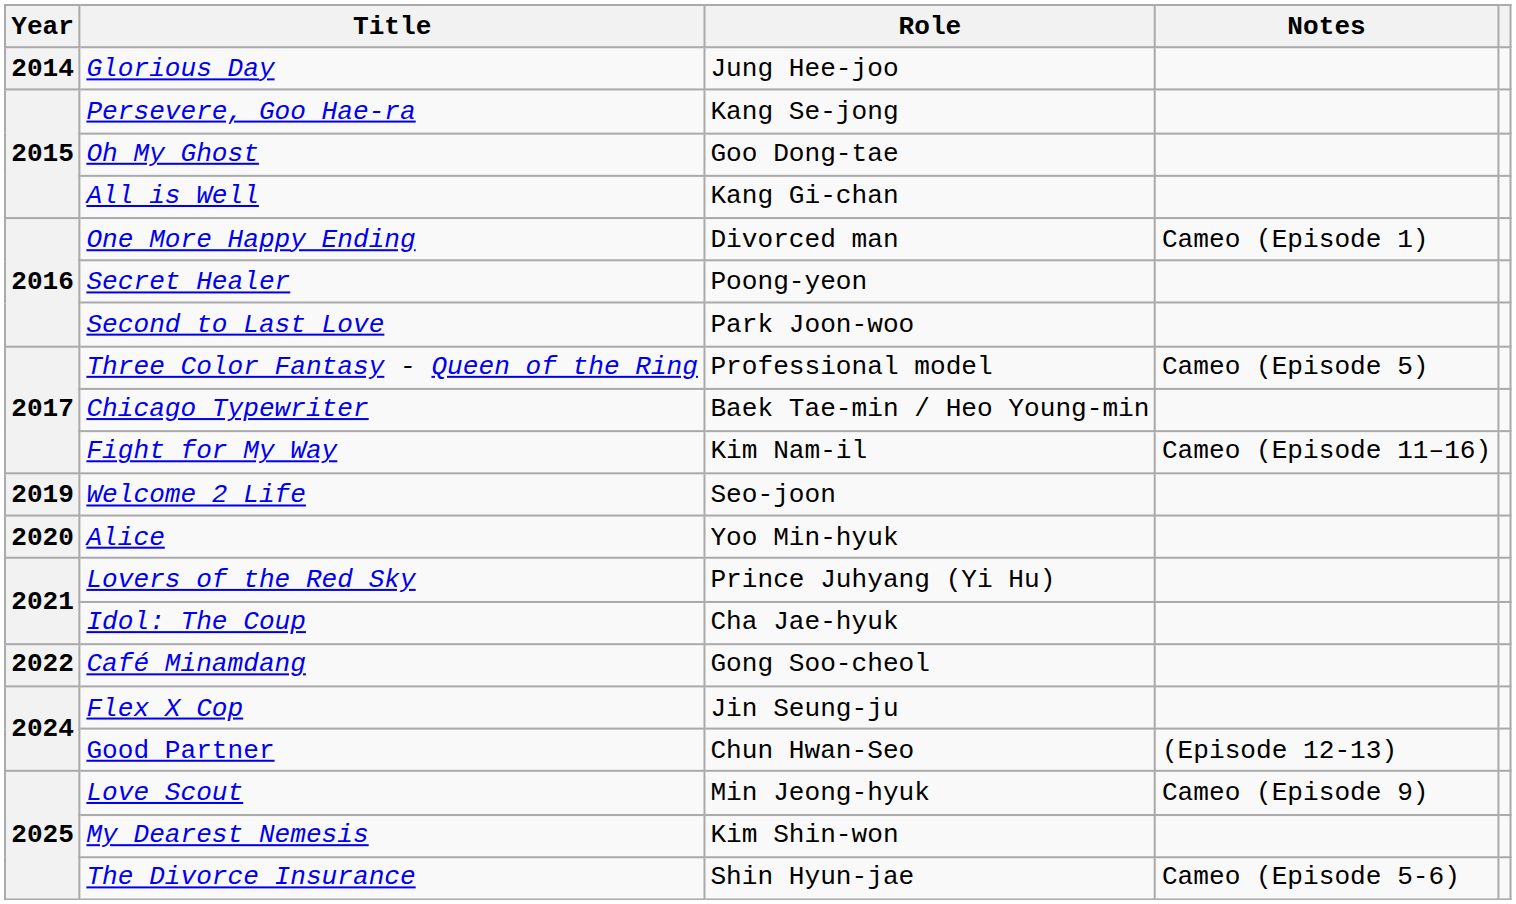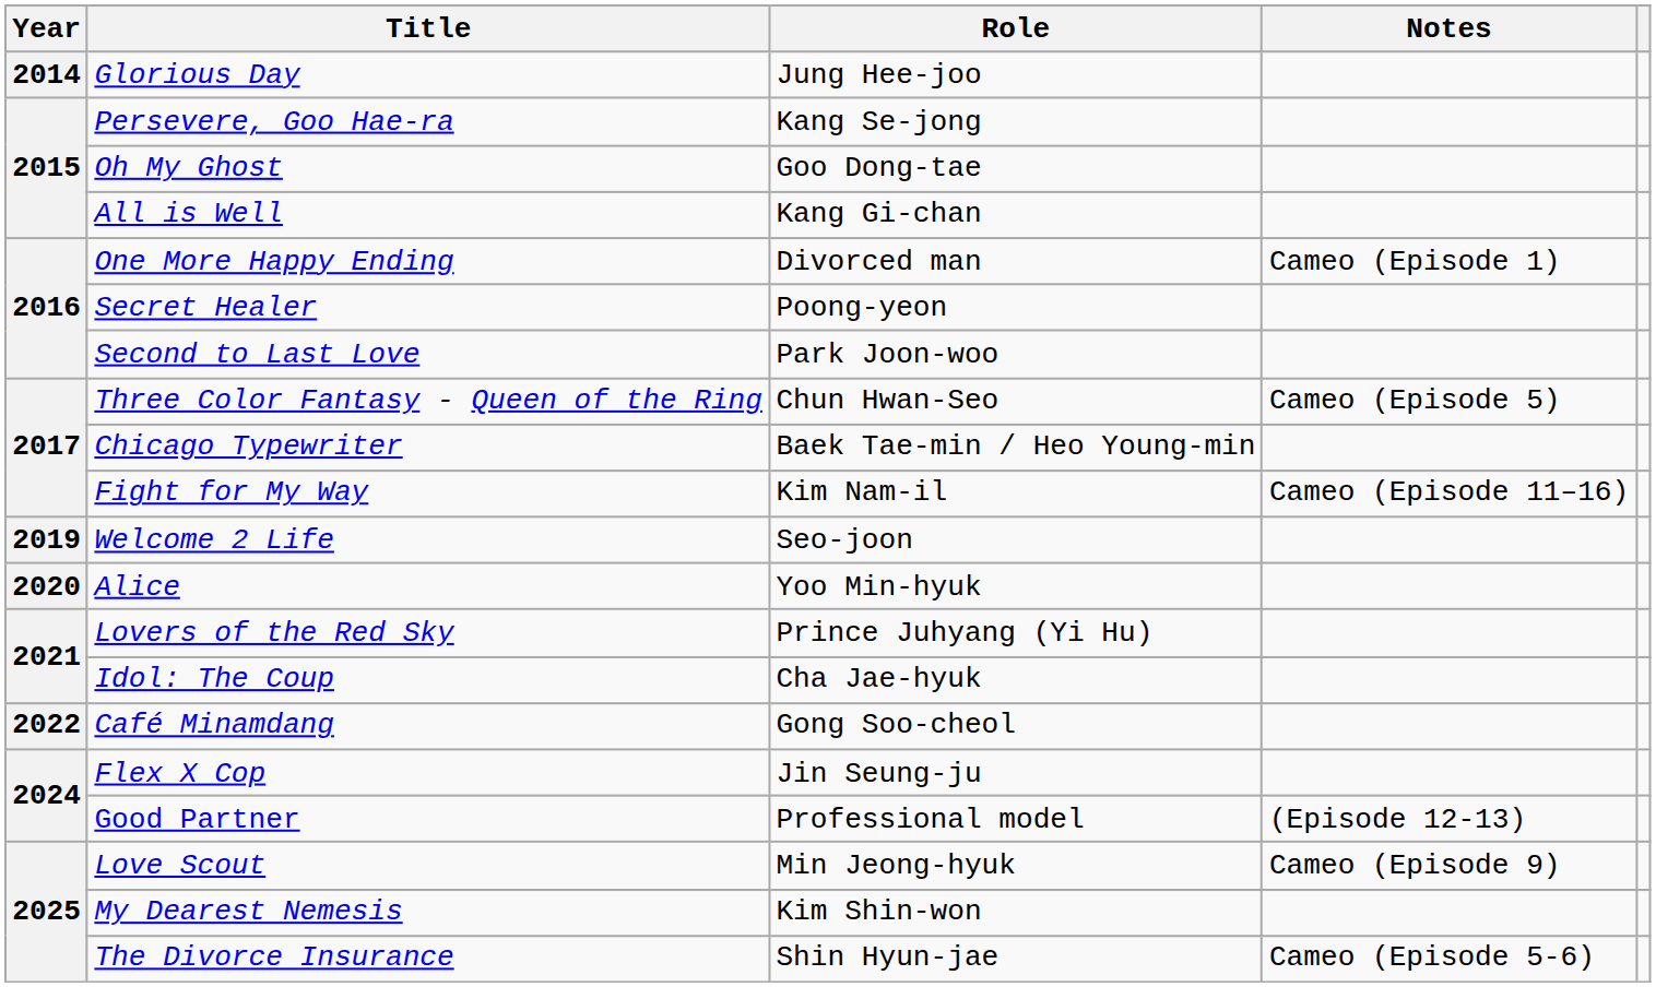 <table class="wikitable sortable plainrowheaders">
 <tr>
 <th scope="col">Year</th>
 <th scope="col">Title</th>
 <th scope="col">Role</th>
 <th scope="col">Notes</th>
 <th scope="col" class="unsortable"></th>
 </tr>
 <tr>
 <th scope="row">2014</th>
 <td><em><a href='#'>Glorious Day</a></em></td>
 <td>Jung Hee-joo</td>
 <td></td>
 <td align="center"></td>
 </tr>
 <tr>
 <th scope="row" rowspan="3">2015</th>
 <td><em><a href='#'>Persevere, Goo Hae-ra</a></em></td>
 <td>Kang Se-jong</td>
 <td></td>
 <td align="center"></td>
 </tr>
 <tr>
 <td><em><a href='#'>Oh My Ghost</a></em></td>
 <td>Goo Dong-tae</td>
 <td></td>
 <td align="center"></td>
 </tr>
 <tr>
 <td><em><a href='#'>All is Well</a></em></td>
 <td>Kang Gi-chan</td>
 <td></td>
 <td align="center"></td>
 </tr>
 <tr>
 <th scope="row" rowspan="3">2016</th>
 <td><em><a href='#'>One More Happy Ending</a></em></td>
 <td>Divorced man</td>
 <td>Cameo (Episode 1)</td>
 <td align="center"></td>
 </tr>
 <tr>
 <td><em><a href='#'>Secret Healer</a></em></td>
 <td>Poong-yeon</td>
 <td></td>
 <td align="center"></td>
 </tr>
 <tr>
 <td><em><a href='#'>Second to Last Love</a></em></td>
 <td>Park Joon-woo</td>
 <td></td>
 <td align="center"></td>
 </tr>
 <tr>
 <th scope="row" rowspan="3">2017</th>
 <td><em><a href='#'>Three Color Fantasy</a> - <a href='#'>Queen of the Ring</a></em></td>
-<td>Professional model</td>
+<td>Chun Hwan-Seo</td>
 <td>Cameo (Episode 5)</td>
 <td align="center"></td>
 </tr>
 <tr>
 <td><em><a href='#'>Chicago Typewriter</a></em></td>
 <td>Baek Tae-min / Heo Young-min</td>
 <td></td>
 <td align="center"></td>
 </tr>
 <tr>
 <td><em><a href='#'>Fight for My Way</a></em></td>
 <td>Kim Nam-il</td>
 <td>Cameo (Episode 11–16)</td>
 <td align="center"></td>
 </tr>
 <tr>
 <th scope="row" rowspan="1">2019</th>
 <td><em><a href='#'>Welcome 2 Life</a></em></td>
 <td>Seo-joon</td>
 <td></td>
 <td align="center"></td>
 </tr>
 <tr>
 <th scope="row">2020</th>
 <td><em><a href='#'>Alice</a></em></td>
 <td>Yoo Min-hyuk</td>
 <td></td>
 <td align="center"></td>
 </tr>
 <tr>
 <th scope="row" rowspan="2">2021</th>
 <td><em><a href='#'>Lovers of the Red Sky</a></em></td>
 <td>Prince Juhyang (Yi Hu)</td>
 <td></td>
 <td align="center"></td>
 </tr>
 <tr>
 <td><em><a href='#'>Idol: The Coup</a></em></td>
 <td>Cha Jae-hyuk</td>
 <td></td>
 <td align="center"></td>
 </tr>
 <tr>
 <th scope="row" rowspan=1>2022</th>
 <td><em><a href='#'>Café Minamdang</a></em></td>
 <td>Gong Soo-cheol</td>
 <td></td>
 <td align="center"></td>
 </tr>
 <tr>
 <th rowspan="2" scope="row">2024</th>
 <td><em><a href='#'>Flex X Cop</a></em></td>
 <td>Jin Seung-ju</td>
 <td></td>
 <td align="center"></td>
 </tr>
 <tr>
 <td><a href='#'>Good Partner</a></td>
-<td>Chun Hwan-Seo</td>
+<td>Professional model</td>
 <td>(Episode 12-13)</td>
 <td align="center"></td>
 </tr>
 <tr>
 <th rowspan="3" scope="row">2025</th>
 <td><a href='#'><em>Love Scout</em></a></td>
 <td>Min Jeong-hyuk</td>
 <td>Cameo (Episode 9)</td>
 <td align="center"></td>
 </tr>
 <tr>
 <td><em><a href='#'>My Dearest Nemesis</a></em></td>
 <td>Kim Shin-won</td>
 <td></td>
 <td align="center"></td>
 </tr>
 <tr>
 <td><a href='#'><em>The Divorce Insurance</em></a></td>
 <td>Shin Hyun-jae</td>
 <td>Cameo (Episode 5-6)</td>
 <td align="center"></td>
 </tr>
 </table>
